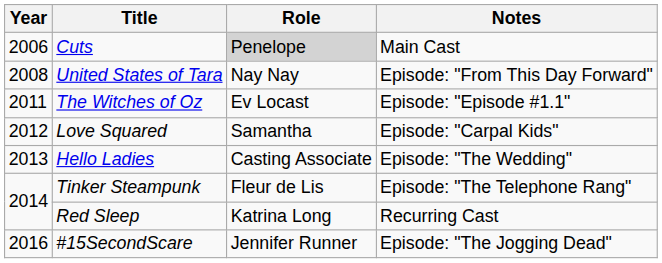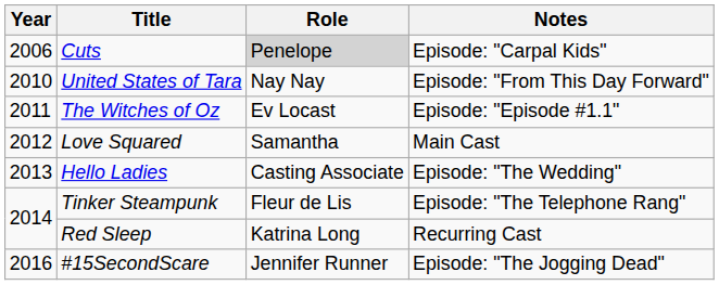 <table class="wikitable plainrowheaders sortable" style="margin-right: 0;">
 <tr>
 <th>Year</th>
 <th>Title</th>
 <th>Role</th>
 <th>Notes</th>
 </tr>
 <tr>
 <td>2006</td>
 <td><em><a href='#'>Cuts</a></em></td>
 <td style="background: lightgrey;">Penelope</td>
-<td>Main Cast</td>
+<td>Episode: "Carpal Kids"</td>
 </tr>
 <tr>
-<td>2008</td>
+<td>2010</td>
 <td><em><a href='#'>United States of Tara</a></em></td>
 <td>Nay Nay</td>
 <td>Episode: "From This Day Forward"</td>
 </tr>
 <tr>
 <td>2011</td>
 <td><em><a href='#'>The Witches of Oz</a></em></td>
 <td>Ev Locast</td>
 <td>Episode: "Episode #1.1"</td>
 </tr>
 <tr>
 <td>2012</td>
 <td><em>Love Squared</em></td>
 <td>Samantha</td>
-<td>Episode: "Carpal Kids"</td>
+<td>Main Cast</td>
 </tr>
 <tr>
 <td>2013</td>
 <td><em><a href='#'>Hello Ladies</a></em></td>
 <td>Casting Associate</td>
 <td>Episode: "The Wedding"</td>
 </tr>
 <tr>
 <td rowspan=2>2014</td>
 <td><em>Tinker Steampunk</em></td>
 <td>Fleur de Lis</td>
 <td>Episode: "The Telephone Rang"</td>
 </tr>
 <tr>
 <td><em>Red Sleep</em></td>
 <td>Katrina Long</td>
 <td>Recurring Cast</td>
 </tr>
 <tr>
 <td>2016</td>
 <td><em>#15SecondScare</em></td>
 <td>Jennifer Runner</td>
 <td>Episode: "The Jogging Dead"</td>
 </tr>
 </table>
